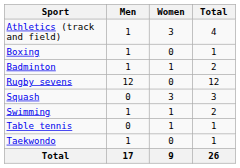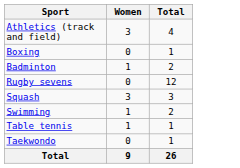 <table class="wikitable sortable" style="text-align:center;">
 <tr>
 <th width=140>Sport</th>
-<th width=55>Men</th>
 <th width=55>Women</th>
 <th width=55>Total</th>
 </tr>
 <tr>
 <td align=left><a href='#'>Athletics</a> (track and field)</td>
-<td>1</td>
 <td>3</td>
 <td>4</td>
 </tr>
 <tr>
 <td align=left><a href='#'>Boxing</a></td>
-<td>1</td>
 <td>0</td>
 <td>1</td>
 </tr>
 <tr>
 <td align=left><a href='#'>Badminton</a></td>
 <td>1</td>
-<td>1</td>
 <td>2</td>
 </tr>
 <tr>
 <td align=left><a href='#'>Rugby sevens</a></td>
-<td>12</td>
 <td>0</td>
 <td>12</td>
 </tr>
 <tr>
 <td align=left><a href='#'>Squash</a></td>
-<td>0</td>
 <td>3</td>
 <td>3</td>
 </tr>
 <tr>
 <td align=left><a href='#'>Swimming</a></td>
 <td>1</td>
-<td>1</td>
 <td>2</td>
 </tr>
 <tr>
 <td align=left><a href='#'>Table tennis</a></td>
-<td>0</td>
 <td>1</td>
 <td>1</td>
 </tr>
 <tr>
 <td align=left><a href='#'>Taekwondo</a></td>
-<td>1</td>
 <td>0</td>
 <td>1</td>
 </tr>
 <tr>
 <th>Total</th>
-<th>17</th>
 <th>9</th>
 <th>26</th>
 </tr>
 </table>
